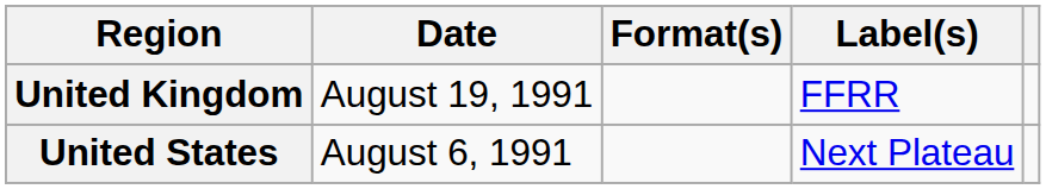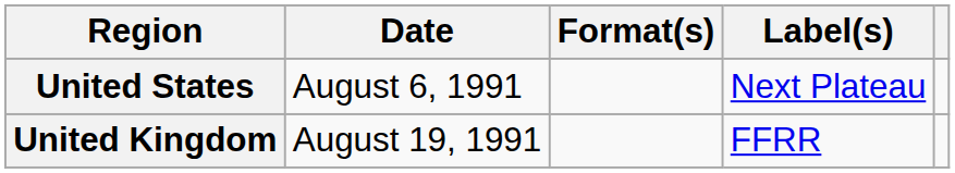 <table class="wikitable plainrowheaders">
 <tr>
 <th scope="col">Region</th>
 <th scope="col">Date</th>
 <th scope="col">Format(s)</th>
 <th scope="col">Label(s)</th>
 <th scope="col"></th>
 </tr>
 <tr>
+<th scope="row">United States</th>
+<td>August 6, 1991</td>
+<td></td>
+<td><a href='#'>Next Plateau</a></td>
+<td></td>
+</tr>
+<tr>
 <th scope="row">United Kingdom</th>
 <td>August 19, 1991</td>
 <td></td>
 <td><a href='#'>FFRR</a></td>
 <td></td>
 </tr>
-<tr>
-<th scope="row">United States</th>
-<td>August 6, 1991</td>
-<td></td>
-<td><a href='#'>Next Plateau</a></td>
-<td></td>
-</tr>
 </table>
